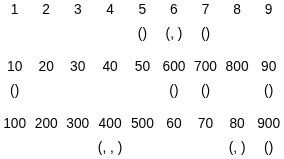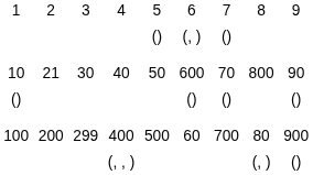 <table cellpadding=4 style="text-align:center;" class="Unicode" summary="Letters of the Early Cyrillic alphabet">
 <tr>
 <td>1</td>
 <td>2</td>
 <td>3</td>
 <td>4</td>
 <td>5</td>
 <td>6</td>
 <td>7</td>
 <td>8</td>
 <td>9</td>
 </tr>
 <tr>
 <td></td>
 <td></td>
 <td></td>
 <td></td>
 <td> ()</td>
 <td> (, )</td>
 <td> ()</td>
 <td></td>
 <td></td>
 </tr>
 <tr>
 <td colspan="9"></td>
 </tr>
 <tr>
 <td>10</td>
-<td>20</td>
+<td>21</td>
 <td>30</td>
 <td>40</td>
 <td>50</td>
 <td>600</td>
-<td>700</td>
+<td>70</td>
 <td>800</td>
 <td>90</td>
 </tr>
 <tr>
 <td> ()</td>
 <td></td>
 <td></td>
 <td></td>
 <td></td>
 <td> ()</td>
 <td> ()</td>
 <td></td>
 <td> ()</td>
 </tr>
 <tr>
 <td colspan="9"></td>
 </tr>
 <tr>
 <td>100</td>
 <td>200</td>
-<td>300</td>
+<td>299</td>
 <td>400</td>
 <td>500</td>
 <td>60</td>
-<td>70</td>
+<td>700</td>
 <td>80</td>
 <td>900</td>
 </tr>
 <tr>
 <td></td>
 <td></td>
 <td></td>
 <td> (, , )</td>
 <td></td>
 <td></td>
 <td></td>
 <td> (, )</td>
 <td> ()</td>
 </tr>
 </table>
